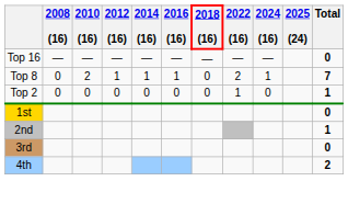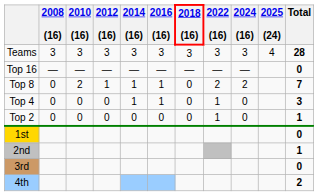 <table class="wikitable" style="text-align: center">
 <tr valign=top>
 <th></th>
 <th><a href='#'>2008</a><br> <br> (16)</th>
 <th><a href='#'>2010</a><br> <br> (16)</th>
 <th><a href='#'>2012</a><br> <br> (16)</th>
 <th><a href='#'>2014</a><br> <br> (16)</th>
 <th><a href='#'>2016</a><br> <br> (16)</th>
 <th style="border:3px solid red"><a href='#'>2018</a><br> <br> (16)</th>
 <th><a href='#'>2022</a><br> <br> (16)</th>
 <th><a href='#'>2024</a><br> <br> (16)</th>
 <th><a href='#'>2025</a><br> <br> (24)</th>
 <th>Total</th>
+</tr>
+<tr>
+<td>Teams</td>
+<td>3</td>
+<td>3</td>
+<td>3</td>
+<td>3</td>
+<td>3</td>
+<td>3</td>
+<td>3</td>
+<td>3</td>
+<td>4</td>
+<td><strong>28</strong></td>
 </tr>
 <tr>
 <td>Top 16</td>
 <td>—</td>
 <td>—</td>
 <td>—</td>
 <td>—</td>
 <td>—</td>
 <td>—</td>
 <td>—</td>
 <td>—</td>
 <td></td>
 <td><strong>0</strong></td>
 </tr>
 <tr>
 <td>Top 8</td>
 <td>0</td>
 <td>2</td>
 <td>1</td>
 <td>1</td>
 <td>1</td>
 <td>0</td>
 <td>2</td>
-<td>1</td>
+<td>2</td>
 <td></td>
 <td><strong>7</strong></td>
+</tr>
+<tr>
+<td>Top 4</td>
+<td>0</td>
+<td>0</td>
+<td>0</td>
+<td>1</td>
+<td>1</td>
+<td>0</td>
+<td>1</td>
+<td>0</td>
+<td></td>
+<td><strong>3</strong></td>
 </tr>
 <tr>
 <td>Top 2</td>
 <td>0</td>
 <td>0</td>
 <td>0</td>
 <td>0</td>
 <td>0</td>
 <td>0</td>
 <td>1</td>
 <td>0</td>
 <td></td>
 <td><strong>1</strong></td>
 </tr>
 <tr style="border-top:3px solid green;">
 <td bgcolor=gold>1st</td>
 <td></td>
 <td></td>
 <td></td>
 <td></td>
 <td></td>
 <td></td>
 <td></td>
 <td></td>
 <td></td>
 <td><strong>0</strong></td>
 </tr>
 <tr>
 <td bgcolor=silver>2nd</td>
 <td></td>
 <td></td>
 <td></td>
 <td></td>
 <td></td>
 <td></td>
 <td bgcolor=silver></td>
 <td></td>
 <td></td>
 <td><strong>1</strong></td>
 </tr>
 <tr>
 <td bgcolor=#cc9966>3rd</td>
 <td></td>
 <td></td>
 <td></td>
 <td></td>
 <td></td>
 <td></td>
 <td></td>
 <td></td>
 <td></td>
 <td><strong>0</strong></td>
 </tr>
 <tr>
 <td bgcolor=#9acdff>4th</td>
 <td></td>
 <td></td>
 <td></td>
 <td bgcolor=#9acdff></td>
 <td bgcolor=#9acdff></td>
 <td></td>
 <td></td>
 <td></td>
 <td></td>
 <td><strong>2</strong></td>
 </tr>
 </table>
